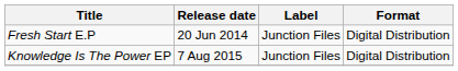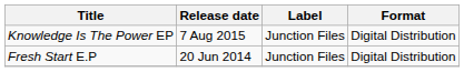 <table class="wikitable" style="font-size:95%">
 <tr>
 <th>Title</th>
 <th>Release date</th>
 <th>Label</th>
 <th>Format</th>
 </tr>
 <tr>
+<td align=left><em>Knowledge Is The Power</em> EP</td>
+<td align=left>7 Aug 2015</td>
+<td align=left>Junction Files</td>
+<td align=left>Digital Distribution</td>
+</tr>
+<tr>
 <td align=left><em>Fresh Start</em> E.P</td>
 <td align=left>20 Jun 2014</td>
 <td align=left>Junction Files</td>
 <td align=left>Digital Distribution</td>
 </tr>
 <tr>
-<td align=left><em>Knowledge Is The Power</em> EP</td>
-<td align=left>7 Aug 2015</td>
-<td align=left>Junction Files</td>
-<td align=left>Digital Distribution</td>
-</tr>
-<tr>
 </tr>
 </table>
